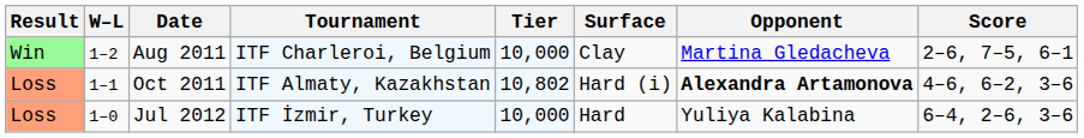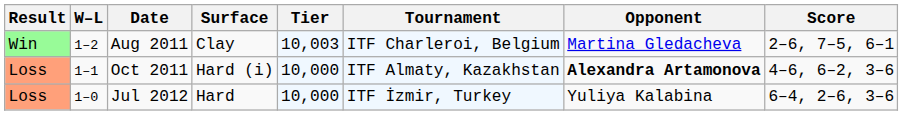 <table class="sortable wikitable">
 <tr>
 <th>Result</th>
 <th class="unsortable">W–L</th>
 <th>Date</th>
+<th>Surface</th>
+<th>Tier</th>
 <th>Tournament</th>
-<th>Tier</th>
-<th>Surface</th>
 <th>Opponent</th>
 <th class="unsortable">Score</th>
 </tr>
 <tr>
 <td style="background:#98fb98;">Win</td>
 <td><small>1–2</small></td>
 <td>Aug 2011</td>
+<td>Clay</td>
+<td style="background:#f0f8ff;">10,003</td>
 <td style="background:#f0f8ff;">ITF Charleroi, Belgium</td>
-<td style="background:#f0f8ff;">10,000</td>
-<td>Clay</td>
 <td> <a href='#'>Martina Gledacheva</a></td>
 <td>2–6, 7–5, 6–1</td>
 </tr>
 <tr>
 <td style="background:#ffa07a;">Loss</td>
 <td><small>1–1</small></td>
 <td>Oct 2011</td>
+<td>Hard (i)</td>
+<td style="background:#f0f8ff;">10,000</td>
 <td style="background:#f0f8ff;">ITF Almaty, Kazakhstan</td>
-<td style="background:#f0f8ff;">10,802</td>
-<td>Hard (i)</td>
 <td><strong> Alexandra Artamonova</strong></td>
 <td>4–6, 6–2, 3–6</td>
 </tr>
 <tr>
 <td style="background:#ffa07a;">Loss</td>
 <td><small>1–0</small></td>
 <td>Jul 2012</td>
+<td>Hard</td>
+<td style="background:#f0f8ff;">10,000</td>
 <td style="background:#f0f8ff;">ITF İzmir, Turkey</td>
-<td style="background:#f0f8ff;">10,000</td>
-<td>Hard</td>
 <td> Yuliya Kalabina</td>
 <td>6–4, 2–6, 3–6</td>
 </tr>
 </table>
